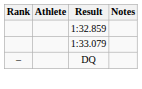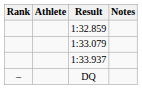 <table class="wikitable" style="text-align:center">
 <tr>
 <th>Rank</th>
 <th>Athlete</th>
 <th>Result</th>
 <th>Notes</th>
 </tr>
 <tr>
 <td></td>
 <td align=left></td>
 <td>1:32.859</td>
 <td></td>
 </tr>
 <tr>
 <td></td>
 <td align=left></td>
 <td>1:33.079</td>
 <td></td>
 </tr>
 <tr>
+<td></td>
+<td align=left></td>
+<td>1:33.937</td>
+<td></td>
+</tr>
+<tr>
 <td>–</td>
 <td align=left></td>
 <td>DQ</td>
 <td></td>
 </tr>
 </table>
